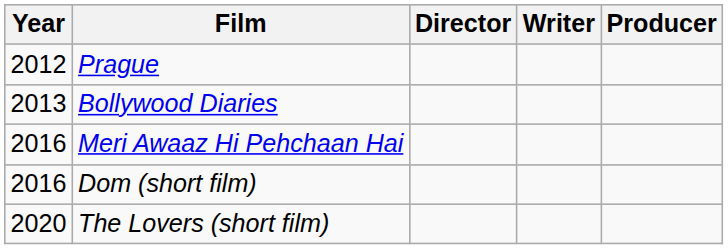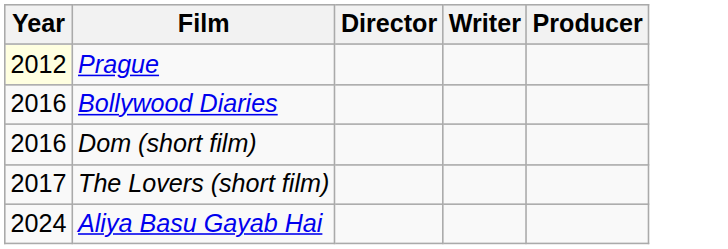 <table class="wikitable sortable plainrowheaders">
 <tr style="text-align:center;">
 <th scope="col">Year</th>
 <th scope="col">Film</th>
 <th scope="col">Director</th>
 <th scope="col">Writer</th>
 <th scope="col">Producer</th>
 </tr>
 <tr>
-<td>2012</td>
+<td style="background: lightyellow;">2012</td>
 <td><em><a href='#'>Prague</a></em></td>
 <td></td>
 <td></td>
 <td></td>
 </tr>
 <tr>
-<td>2013</td>
+<td>2016</td>
 <td><em><a href='#'>Bollywood Diaries</a></em></td>
-<td></td>
-<td></td>
-<td></td>
-</tr>
-<tr>
-<td>2016</td>
-<td><em><a href='#'>Meri Awaaz Hi Pehchaan Hai</a></em></td>
 <td></td>
 <td></td>
 <td></td>
 </tr>
 <tr>
 <td>2016</td>
 <td><em>Dom (short film)</em></td>
 <td></td>
 <td></td>
 <td></td>
 </tr>
 <tr>
-<td>2020</td>
+<td>2017</td>
 <td><em>The Lovers (short film)</em></td>
 <td></td>
 <td></td>
 <td></td>
 </tr>
+<tr>
+<td>2024</td>
+<td><em><a href='#'>Aliya Basu Gayab Hai</a></em></td>
+<td></td>
+<td></td>
+<td></td>
+</tr>
 </table>
